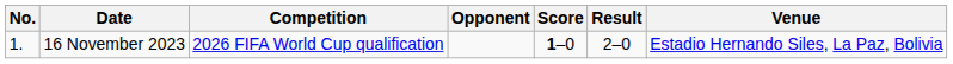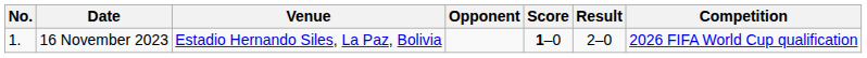 <table class="wikitable" style="font-size:100%;">
 <tr>
 <th>No.</th>
 <th>Date</th>
-<th>Competition</th>
+<th>Venue</th>
 <th>Opponent</th>
 <th>Score</th>
 <th>Result</th>
-<th>Venue</th>
+<th>Competition</th>
 </tr>
 <tr>
 <td>1.</td>
 <td>16 November 2023</td>
-<td><a href='#'>2026 FIFA World Cup qualification</a></td>
+<td><a href='#'>Estadio Hernando Siles</a>, <a href='#'>La Paz</a>, <a href='#'>Bolivia</a></td>
 <td></td>
 <td align=center><strong>1</strong>–0</td>
 <td align=center>2–0</td>
-<td><a href='#'>Estadio Hernando Siles</a>, <a href='#'>La Paz</a>, <a href='#'>Bolivia</a></td>
+<td><a href='#'>2026 FIFA World Cup qualification</a></td>
 </tr>
 </table>
